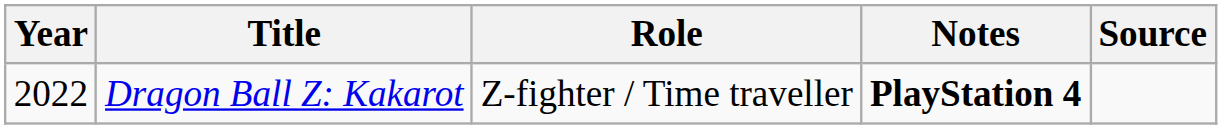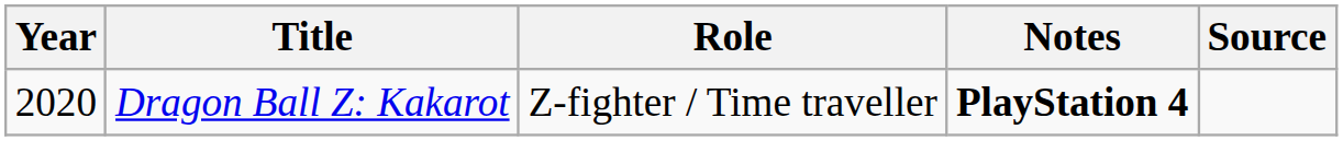 <table class="wikitable sortable plainrowheaders">
 <tr>
 <th>Year</th>
 <th>Title</th>
 <th>Role</th>
 <th class="unsortable">Notes</th>
 <th class="unsortable">Source</th>
 </tr>
 <tr>
-<td>2022</td>
+<td>2020</td>
 <td><em><a href='#'>Dragon Ball Z: Kakarot</a></em></td>
 <td>Z-fighter / Time traveller</td>
 <td><strong>PlayStation 4</strong></td>
 <td></td>
 </tr>
 </table>
